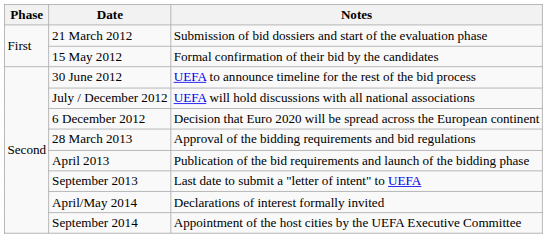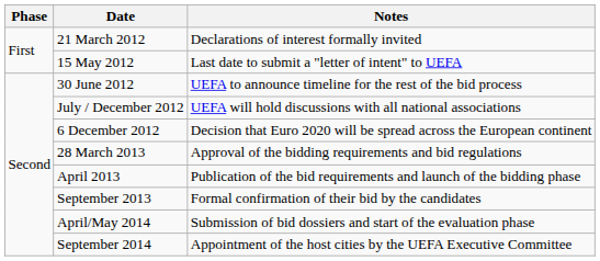 <table class="wikitable">
 <tr>
 <th>Phase</th>
 <th>Date</th>
 <th>Notes</th>
 </tr>
 <tr>
 <td rowspan=2>First</td>
 <td>21 March 2012</td>
-<td>Submission of bid dossiers and start of the evaluation phase</td>
+<td>Declarations of interest formally invited</td>
 </tr>
 <tr>
 <td>15 May 2012</td>
-<td>Formal confirmation of their bid by the candidates</td>
+<td>Last date to submit a "letter of intent" to <a href='#'>UEFA</a></td>
 </tr>
 <tr>
 <td rowspan=8>Second</td>
 <td>30 June 2012</td>
 <td><a href='#'>UEFA</a> to announce timeline for the rest of the bid process</td>
 </tr>
 <tr>
 <td>July / December 2012</td>
 <td><a href='#'>UEFA</a> will hold discussions with all national associations</td>
 </tr>
 <tr>
 <td>6 December 2012</td>
 <td>Decision that Euro 2020 will be spread across the European continent</td>
 </tr>
 <tr>
 <td>28 March 2013</td>
 <td>Approval of the bidding requirements and bid regulations</td>
 </tr>
 <tr>
 <td>April 2013</td>
 <td>Publication of the bid requirements and launch of the bidding phase</td>
 </tr>
 <tr>
 <td>September 2013</td>
-<td>Last date to submit a "letter of intent" to <a href='#'>UEFA</a></td>
+<td>Formal confirmation of their bid by the candidates</td>
 </tr>
 <tr>
 <td>April/May 2014</td>
-<td>Declarations of interest formally invited</td>
+<td>Submission of bid dossiers and start of the evaluation phase</td>
 </tr>
 <tr>
 <td>September 2014</td>
 <td>Appointment of the host cities by the UEFA Executive Committee</td>
 </tr>
 </table>
